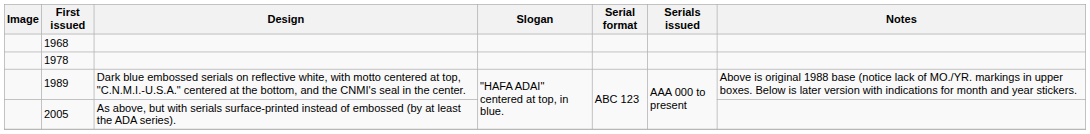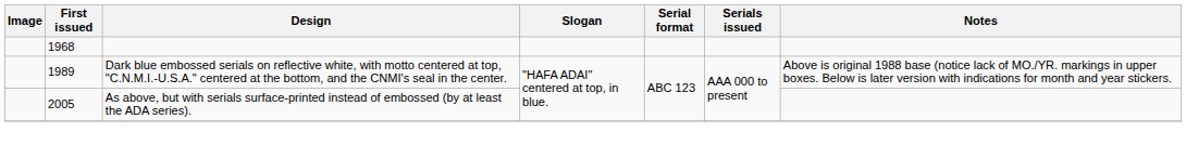 <table class="wikitable">
 <tr>
 <th>Image</th>
 <th>First issued</th>
 <th>Design</th>
 <th>Slogan</th>
 <th>Serial format</th>
 <th>Serials issued</th>
 <th>Notes</th>
 </tr>
 <tr>
 <td></td>
 <td>1968</td>
-<td></td>
-<td></td>
-<td></td>
-<td></td>
-<td></td>
-</tr>
-<tr>
-<td></td>
-<td>1978</td>
 <td></td>
 <td></td>
 <td></td>
 <td></td>
 <td></td>
 </tr>
 <tr>
 <td></td>
 <td>1989</td>
 <td>Dark blue embossed serials on reflective white, with motto centered at top, "C.N.M.I.-U.S.A." centered at the bottom, and the CNMI's seal in the center.</td>
 <td rowspan=2>"HAFA ADAI" centered at top, in blue.</td>
 <td rowspan=2>ABC 123</td>
 <td rowspan=2>AAA 000 to present</td>
 <td>Above is original 1988 base (notice lack of MO./YR. markings in upper boxes.  Below is later version with indications for month and year stickers.</td>
 </tr>
 <tr>
 <td></td>
 <td>2005</td>
 <td>As above, but with serials surface-printed instead of embossed (by at least the ADA series).</td>
 <td></td>
 </tr>
 <tr>
 </tr>
 </table>
